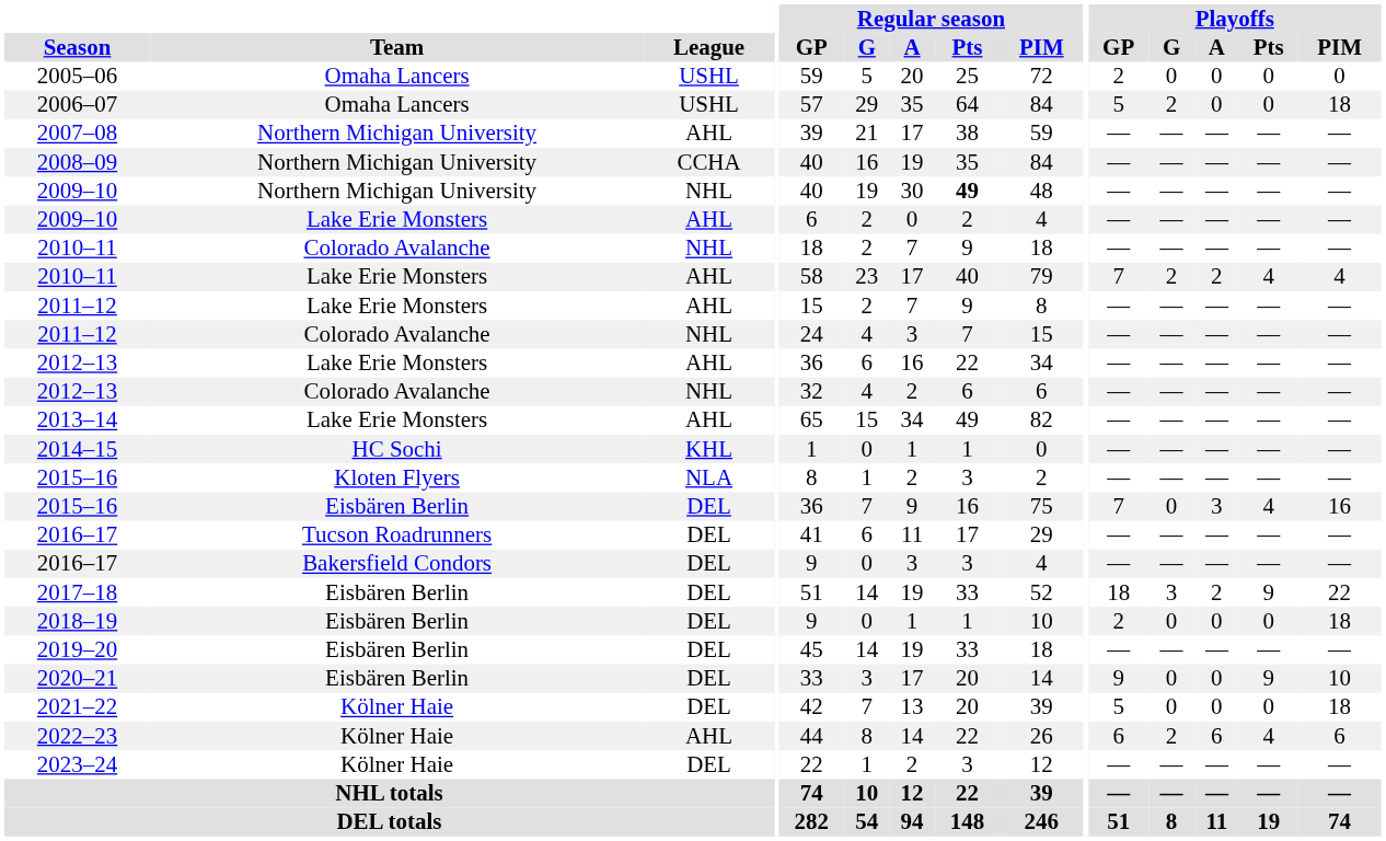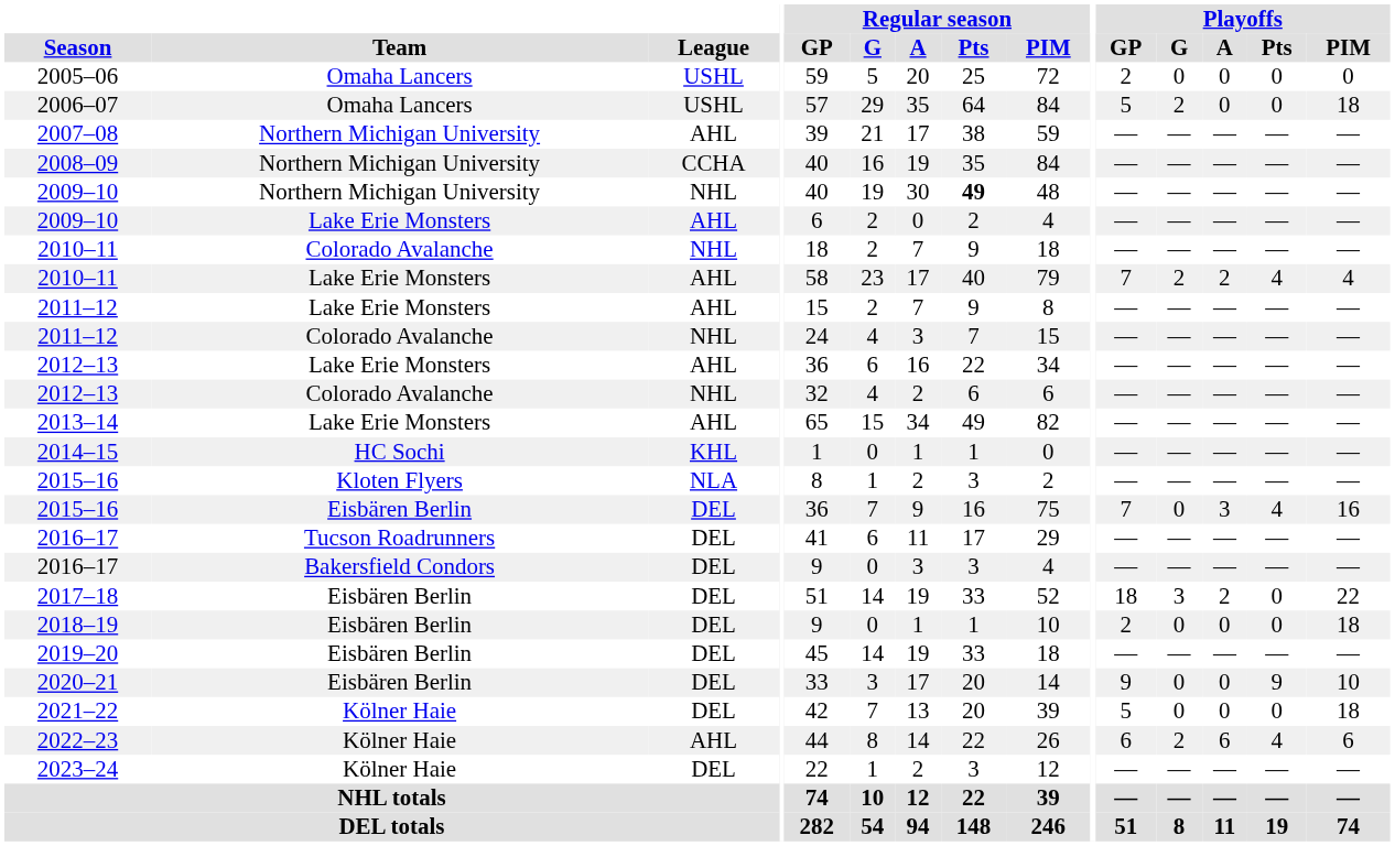 <table border="0" cellpadding="1" cellspacing="0" style="text-align:center; width:60em">
 <tr bgcolor="#e0e0e0">
 <th colspan="3" bgcolor="#ffffff"></th>
 <th rowspan="99" bgcolor="#ffffff"></th>
 <th colspan="5"><a href='#'>Regular season</a></th>
 <th rowspan="99" bgcolor="#ffffff"></th>
 <th colspan="5"><a href='#'>Playoffs</a></th>
 </tr>
 <tr bgcolor="#e0e0e0">
 <th><a href='#'>Season</a></th>
 <th>Team</th>
 <th>League</th>
 <th>GP</th>
 <th><a href='#'>G</a></th>
 <th><a href='#'>A</a></th>
 <th><a href='#'>Pts</a></th>
 <th><a href='#'>PIM</a></th>
 <th>GP</th>
 <th>G</th>
 <th>A</th>
 <th>Pts</th>
 <th>PIM</th>
 </tr>
 <tr ALIGN="center">
 <td>2005–06</td>
 <td><a href='#'>Omaha Lancers</a></td>
 <td><a href='#'>USHL</a></td>
 <td>59</td>
 <td>5</td>
 <td>20</td>
 <td>25</td>
 <td>72</td>
 <td>2</td>
 <td>0</td>
 <td>0</td>
 <td>0</td>
 <td>0</td>
 </tr>
 <tr ALIGN="center" bgcolor="#f0f0f0">
 <td>2006–07</td>
 <td>Omaha Lancers</td>
 <td>USHL</td>
 <td>57</td>
 <td>29</td>
 <td>35</td>
 <td>64</td>
 <td>84</td>
 <td>5</td>
 <td>2</td>
 <td>0</td>
 <td>0</td>
 <td>18</td>
 </tr>
 <tr ALIGN="center">
 <td><a href='#'>2007–08</a></td>
 <td><a href='#'>Northern Michigan University</a></td>
 <td>AHL</td>
 <td>39</td>
 <td>21</td>
 <td>17</td>
 <td>38</td>
 <td>59</td>
 <td>—</td>
 <td>—</td>
 <td>—</td>
 <td>—</td>
 <td>—</td>
 </tr>
 <tr ALIGN="center" bgcolor="#f0f0f0">
 <td><a href='#'>2008–09</a></td>
 <td>Northern Michigan University</td>
 <td>CCHA</td>
 <td>40</td>
 <td>16</td>
 <td>19</td>
 <td>35</td>
 <td>84</td>
 <td>—</td>
 <td>—</td>
 <td>—</td>
 <td>—</td>
 <td>—</td>
 </tr>
 <tr ALIGN="center">
 <td><a href='#'>2009–10</a></td>
 <td>Northern Michigan University</td>
 <td>NHL</td>
 <td>40</td>
 <td>19</td>
 <td>30</td>
 <td><strong>49</strong></td>
 <td>48</td>
 <td>—</td>
 <td>—</td>
 <td>—</td>
 <td>—</td>
 <td>—</td>
 </tr>
 <tr ALIGN="center" bgcolor="#f0f0f0">
 <td><a href='#'>2009–10</a></td>
 <td><a href='#'>Lake Erie Monsters</a></td>
 <td><a href='#'>AHL</a></td>
 <td>6</td>
 <td>2</td>
 <td>0</td>
 <td>2</td>
 <td>4</td>
 <td>—</td>
 <td>—</td>
 <td>—</td>
 <td>—</td>
 <td>—</td>
 </tr>
 <tr ALIGN="center">
 <td><a href='#'>2010–11</a></td>
 <td><a href='#'>Colorado Avalanche</a></td>
 <td><a href='#'>NHL</a></td>
 <td>18</td>
 <td>2</td>
 <td>7</td>
 <td>9</td>
 <td>18</td>
 <td>—</td>
 <td>—</td>
 <td>—</td>
 <td>—</td>
 <td>—</td>
 </tr>
 <tr ALIGN="center" bgcolor="#f0f0f0">
 <td><a href='#'>2010–11</a></td>
 <td>Lake Erie Monsters</td>
 <td>AHL</td>
 <td>58</td>
 <td>23</td>
 <td>17</td>
 <td>40</td>
 <td>79</td>
 <td>7</td>
 <td>2</td>
 <td>2</td>
 <td>4</td>
 <td>4</td>
 </tr>
 <tr ALIGN="center">
 <td><a href='#'>2011–12</a></td>
 <td>Lake Erie Monsters</td>
 <td>AHL</td>
 <td>15</td>
 <td>2</td>
 <td>7</td>
 <td>9</td>
 <td>8</td>
 <td>—</td>
 <td>—</td>
 <td>—</td>
 <td>—</td>
 <td>—</td>
 </tr>
 <tr ALIGN="center" bgcolor="#f0f0f0">
 <td><a href='#'>2011–12</a></td>
 <td>Colorado Avalanche</td>
 <td>NHL</td>
 <td>24</td>
 <td>4</td>
 <td>3</td>
 <td>7</td>
 <td>15</td>
 <td>—</td>
 <td>—</td>
 <td>—</td>
 <td>—</td>
 <td>—</td>
 </tr>
 <tr ALIGN="center">
 <td><a href='#'>2012–13</a></td>
 <td>Lake Erie Monsters</td>
 <td>AHL</td>
 <td>36</td>
 <td>6</td>
 <td>16</td>
 <td>22</td>
 <td>34</td>
 <td>—</td>
 <td>—</td>
 <td>—</td>
 <td>—</td>
 <td>—</td>
 </tr>
 <tr ALIGN="center" bgcolor="#f0f0f0">
 <td><a href='#'>2012–13</a></td>
 <td>Colorado Avalanche</td>
 <td>NHL</td>
 <td>32</td>
 <td>4</td>
 <td>2</td>
 <td>6</td>
 <td>6</td>
 <td>—</td>
 <td>—</td>
 <td>—</td>
 <td>—</td>
 <td>—</td>
 </tr>
 <tr ALIGN="center">
 <td><a href='#'>2013–14</a></td>
 <td>Lake Erie Monsters</td>
 <td>AHL</td>
 <td>65</td>
 <td>15</td>
 <td>34</td>
 <td>49</td>
 <td>82</td>
 <td>—</td>
 <td>—</td>
 <td>—</td>
 <td>—</td>
 <td>—</td>
 </tr>
 <tr ALIGN="center" bgcolor="#f0f0f0">
 <td><a href='#'>2014–15</a></td>
 <td><a href='#'>HC Sochi</a></td>
 <td><a href='#'>KHL</a></td>
 <td>1</td>
 <td>0</td>
 <td>1</td>
 <td>1</td>
 <td>0</td>
 <td>—</td>
 <td>—</td>
 <td>—</td>
 <td>—</td>
 <td>—</td>
 </tr>
 <tr ALIGN="center">
 <td><a href='#'>2015–16</a></td>
 <td><a href='#'>Kloten Flyers</a></td>
 <td><a href='#'>NLA</a></td>
 <td>8</td>
 <td>1</td>
 <td>2</td>
 <td>3</td>
 <td>2</td>
 <td>—</td>
 <td>—</td>
 <td>—</td>
 <td>—</td>
 <td>—</td>
 </tr>
 <tr ALIGN="center" bgcolor="#f0f0f0">
 <td><a href='#'>2015–16</a></td>
 <td><a href='#'>Eisbären Berlin</a></td>
 <td><a href='#'>DEL</a></td>
 <td>36</td>
 <td>7</td>
 <td>9</td>
 <td>16</td>
 <td>75</td>
 <td>7</td>
 <td>0</td>
 <td>3</td>
 <td>4</td>
 <td>16</td>
 </tr>
 <tr ALIGN="center">
 <td><a href='#'>2016–17</a></td>
 <td><a href='#'>Tucson Roadrunners</a></td>
 <td>DEL</td>
 <td>41</td>
 <td>6</td>
 <td>11</td>
 <td>17</td>
 <td>29</td>
 <td>—</td>
 <td>—</td>
 <td>—</td>
 <td>—</td>
 <td>—</td>
 </tr>
 <tr ALIGN="center" bgcolor="#f0f0f0">
 <td>2016–17</td>
 <td><a href='#'>Bakersfield Condors</a></td>
 <td>DEL</td>
 <td>9</td>
 <td>0</td>
 <td>3</td>
 <td>3</td>
 <td>4</td>
 <td>—</td>
 <td>—</td>
 <td>—</td>
 <td>—</td>
 <td>—</td>
 </tr>
 <tr ALIGN="center">
 <td><a href='#'>2017–18</a></td>
 <td>Eisbären Berlin</td>
 <td>DEL</td>
 <td>51</td>
 <td>14</td>
 <td>19</td>
 <td>33</td>
 <td>52</td>
 <td>18</td>
 <td>3</td>
 <td>2</td>
-<td>9</td>
+<td>0</td>
 <td>22</td>
 </tr>
 <tr ALIGN="center" bgcolor="#f0f0f0">
 <td><a href='#'>2018–19</a></td>
 <td>Eisbären Berlin</td>
 <td>DEL</td>
 <td>9</td>
 <td>0</td>
 <td>1</td>
 <td>1</td>
 <td>10</td>
 <td>2</td>
 <td>0</td>
 <td>0</td>
 <td>0</td>
 <td>18</td>
 </tr>
 <tr ALIGN="center">
 <td><a href='#'>2019–20</a></td>
 <td>Eisbären Berlin</td>
 <td>DEL</td>
 <td>45</td>
 <td>14</td>
 <td>19</td>
 <td>33</td>
 <td>18</td>
 <td>—</td>
 <td>—</td>
 <td>—</td>
 <td>—</td>
 <td>—</td>
 </tr>
 <tr ALIGN="center" bgcolor="#f0f0f0">
 <td><a href='#'>2020–21</a></td>
 <td>Eisbären Berlin</td>
 <td>DEL</td>
 <td>33</td>
 <td>3</td>
 <td>17</td>
 <td>20</td>
 <td>14</td>
 <td>9</td>
 <td>0</td>
 <td>0</td>
 <td>9</td>
 <td>10</td>
 </tr>
 <tr ALIGN="center">
 <td><a href='#'>2021–22</a></td>
 <td><a href='#'>Kölner Haie</a></td>
 <td>DEL</td>
 <td>42</td>
 <td>7</td>
 <td>13</td>
 <td>20</td>
 <td>39</td>
 <td>5</td>
 <td>0</td>
 <td>0</td>
 <td>0</td>
 <td>18</td>
 </tr>
 <tr ALIGN="center" bgcolor="#f0f0f0">
 <td><a href='#'>2022–23</a></td>
 <td>Kölner Haie</td>
 <td>AHL</td>
 <td>44</td>
 <td>8</td>
 <td>14</td>
 <td>22</td>
 <td>26</td>
 <td>6</td>
 <td>2</td>
 <td>6</td>
 <td>4</td>
 <td>6</td>
 </tr>
 <tr ALIGN="center">
 <td><a href='#'>2023–24</a></td>
 <td>Kölner Haie</td>
 <td>DEL</td>
 <td>22</td>
 <td>1</td>
 <td>2</td>
 <td>3</td>
 <td>12</td>
 <td>—</td>
 <td>—</td>
 <td>—</td>
 <td>—</td>
 <td>—</td>
 </tr>
 <tr bgcolor="#e0e0e0">
 <th colspan="3">NHL totals</th>
 <th>74</th>
 <th>10</th>
 <th>12</th>
 <th>22</th>
 <th>39</th>
 <th>—</th>
 <th>—</th>
 <th>—</th>
 <th>—</th>
 <th>—</th>
 </tr>
 <tr bgcolor="#e0e0e0">
 <th colspan="3">DEL totals</th>
 <th>282</th>
 <th>54</th>
 <th>94</th>
 <th>148</th>
 <th>246</th>
 <th>51</th>
 <th>8</th>
 <th>11</th>
 <th>19</th>
 <th>74</th>
 </tr>
 </table>
